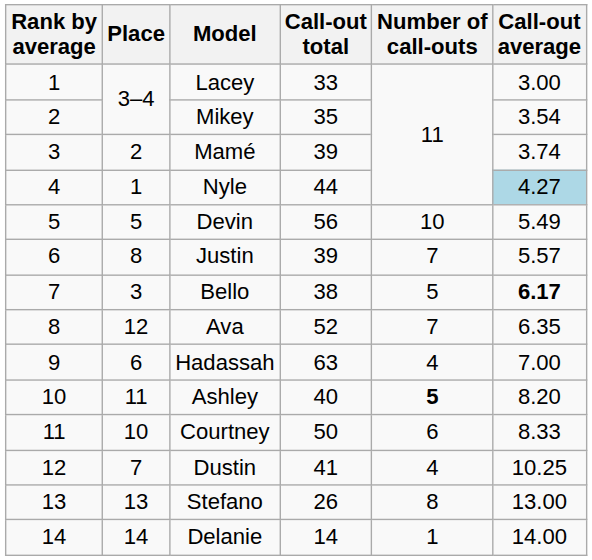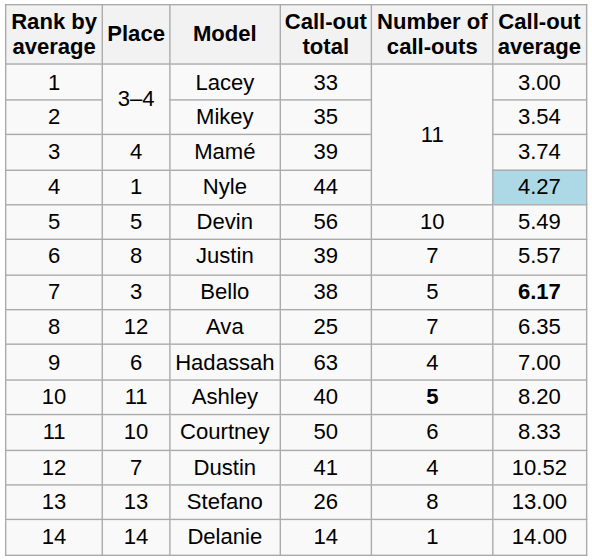 <table class="wikitable sortable" style="margin:auto; text-align:center; white-space:nowrap">
 <tr>
 <th>Rank by<br>average</th>
 <th>Place</th>
 <th>Model</th>
 <th>Call-out<br>total</th>
 <th>Number of<br>call-outs</th>
 <th>Call-out<br>average</th>
 </tr>
 <tr>
 <td>1</td>
 <td rowspan="2">3–4</td>
 <td>Lacey</td>
 <td>33</td>
 <td rowspan="4">11</td>
 <td>3.00</td>
 </tr>
 <tr>
 <td>2</td>
 <td>Mikey</td>
 <td>35</td>
 <td>3.54</td>
 </tr>
 <tr>
 <td>3</td>
-<td>2</td>
+<td>4</td>
 <td>Mamé</td>
 <td>39</td>
 <td>3.74</td>
 </tr>
 <tr>
 <td>4</td>
 <td>1</td>
 <td>Nyle</td>
 <td>44</td>
 <td style="background: lightblue;">4.27</td>
 </tr>
 <tr>
 <td>5</td>
 <td>5</td>
 <td>Devin</td>
 <td>56</td>
 <td>10</td>
 <td>5.49</td>
 </tr>
 <tr>
 <td>6</td>
 <td>8</td>
 <td>Justin</td>
 <td>39</td>
 <td>7</td>
 <td>5.57</td>
 </tr>
 <tr>
 <td>7</td>
 <td>3</td>
 <td>Bello</td>
 <td>38</td>
 <td>5</td>
 <td><strong>6.17</strong></td>
 </tr>
 <tr>
 <td>8</td>
 <td>12</td>
 <td>Ava</td>
-<td>52</td>
+<td>25</td>
 <td>7</td>
 <td>6.35</td>
 </tr>
 <tr>
 <td>9</td>
 <td>6</td>
 <td>Hadassah</td>
 <td>63</td>
 <td>4</td>
 <td>7.00</td>
 </tr>
 <tr>
 <td>10</td>
 <td>11</td>
 <td>Ashley</td>
 <td>40</td>
 <td><strong>5</strong></td>
 <td>8.20</td>
 </tr>
 <tr>
 <td>11</td>
 <td>10</td>
 <td>Courtney</td>
 <td>50</td>
 <td>6</td>
 <td>8.33</td>
 </tr>
 <tr>
 <td>12</td>
 <td>7</td>
 <td>Dustin</td>
 <td>41</td>
 <td>4</td>
-<td>10.25</td>
+<td>10.52</td>
 </tr>
 <tr>
 <td>13</td>
 <td>13</td>
 <td>Stefano</td>
 <td>26</td>
 <td>8</td>
 <td>13.00</td>
 </tr>
 <tr>
 <td>14</td>
 <td>14</td>
 <td>Delanie</td>
 <td>14</td>
 <td>1</td>
 <td>14.00</td>
 </tr>
 </table>
